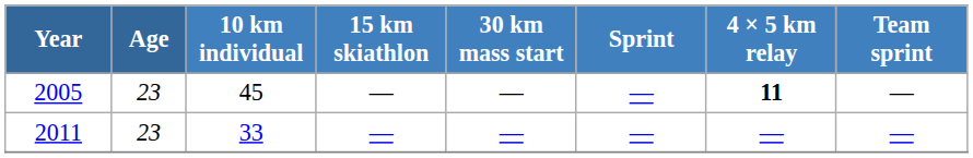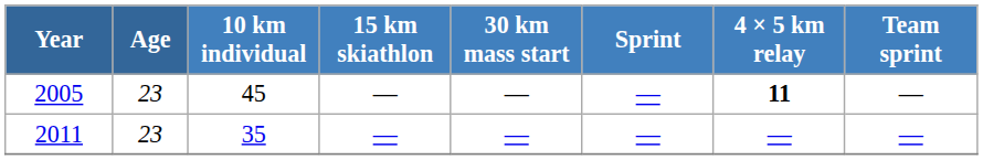 <table class="wikitable" style="font-size:95%; text-align:center; border:grey solid 1px; border-collapse:collapse; background:#ffffff;">
 <tr>
 <th style="background-color:#369; color:white; width:60px;"> Year </th>
 <th style="background-color:#369; color:white; width:40px;"> Age </th>
 <th style="background-color:#4180be; color:white; width:75px;"> 10 km <br> individual </th>
 <th style="background-color:#4180be; color:white; width:75px;"> 15 km <br> skiathlon </th>
 <th style="background-color:#4180be; color:white; width:75px;"> 30 km <br> mass start </th>
 <th style="background-color:#4180be; color:white; width:75px;"> Sprint </th>
 <th style="background-color:#4180be; color:white; width:75px;"> 4 × 5 km <br> relay </th>
 <th style="background-color:#4180be; color:white; width:75px;"> Team <br> sprint </th>
 </tr>
 <tr>
 <td><a href='#'>2005</a></td>
 <td><em>23</em></td>
 <td>45</td>
 <td>—</td>
 <td>—</td>
 <td><a href='#'>—</a></td>
 <td><strong>11</strong></td>
 <td>—</td>
 </tr>
 <tr>
 <td><a href='#'>2011</a></td>
 <td><em>23</em></td>
-<td><a href='#'>33</a></td>
+<td><a href='#'>35</a></td>
 <td><a href='#'>—</a></td>
 <td><a href='#'>—</a></td>
 <td><a href='#'>—</a></td>
 <td><a href='#'>—</a></td>
 <td><a href='#'>—</a></td>
 </tr>
 <tr>
 </tr>
 </table>
